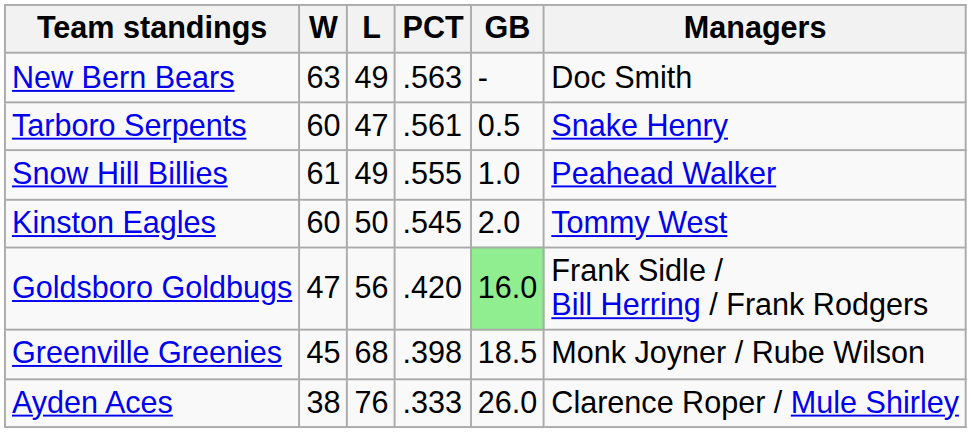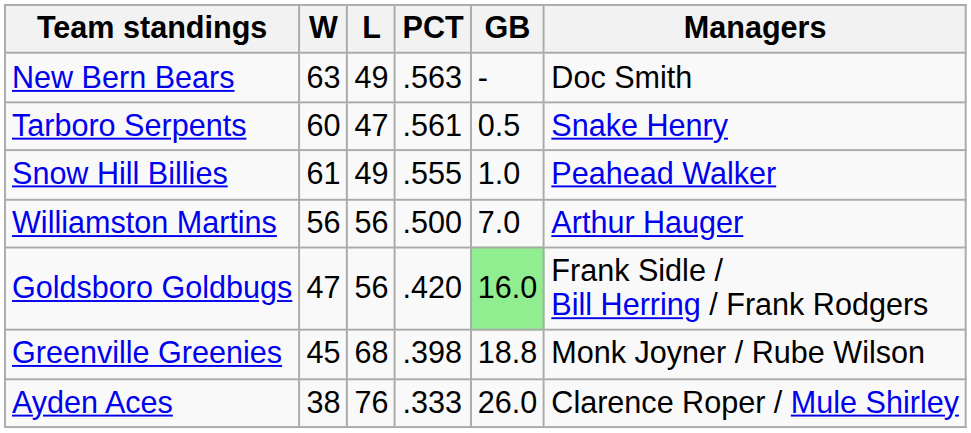 <table class="wikitable">
 <tr>
 <th>Team standings</th>
 <th>W</th>
 <th>L</th>
 <th>PCT</th>
 <th>GB</th>
 <th>Managers</th>
 </tr>
 <tr>
 <td><a href='#'>New Bern Bears</a></td>
 <td>63</td>
 <td>49</td>
 <td>.563</td>
 <td>-</td>
 <td>Doc Smith</td>
 </tr>
 <tr>
 <td><a href='#'>Tarboro Serpents</a></td>
 <td>60</td>
 <td>47</td>
 <td>.561</td>
 <td>0.5</td>
 <td><a href='#'>Snake Henry</a></td>
 </tr>
 <tr>
 <td><a href='#'>Snow Hill Billies</a></td>
 <td>61</td>
 <td>49</td>
 <td>.555</td>
 <td>1.0</td>
 <td><a href='#'>Peahead Walker</a></td>
 </tr>
 <tr>
-<td><a href='#'>Kinston Eagles</a></td>
-<td>60</td>
-<td>50</td>
-<td>.545</td>
-<td>2.0</td>
-<td><a href='#'>Tommy West</a></td>
+<td><a href='#'>Williamston Martins</a></td>
+<td>56</td>
+<td>56</td>
+<td>.500</td>
+<td>7.0</td>
+<td><a href='#'>Arthur Hauger</a></td>
 </tr>
 <tr>
 <td><a href='#'>Goldsboro Goldbugs</a></td>
 <td>47</td>
 <td>56</td>
 <td>.420</td>
 <td style="background: lightgreen;">16.0</td>
 <td>Frank Sidle /<br><a href='#'>Bill Herring</a> / Frank Rodgers</td>
 </tr>
 <tr>
 <td><a href='#'>Greenville Greenies</a></td>
 <td>45</td>
 <td>68</td>
 <td>.398</td>
-<td>18.5</td>
+<td>18.8</td>
 <td>Monk Joyner / Rube Wilson</td>
 </tr>
 <tr>
 <td><a href='#'>Ayden Aces</a></td>
 <td>38</td>
 <td>76</td>
 <td>.333</td>
 <td>26.0</td>
 <td>Clarence Roper / <a href='#'>Mule Shirley</a></td>
 </tr>
 </table>
